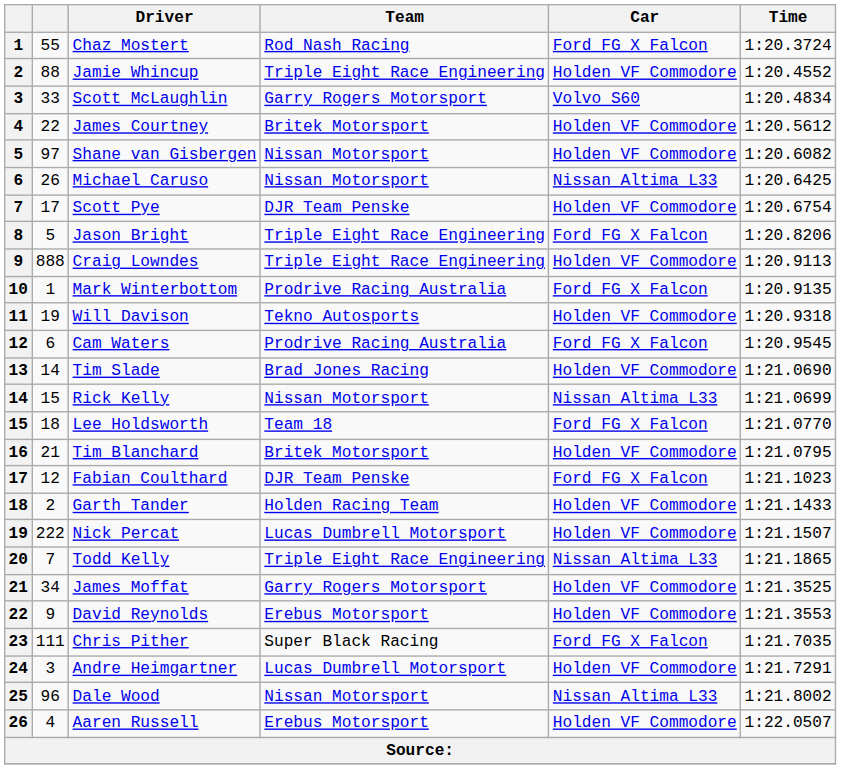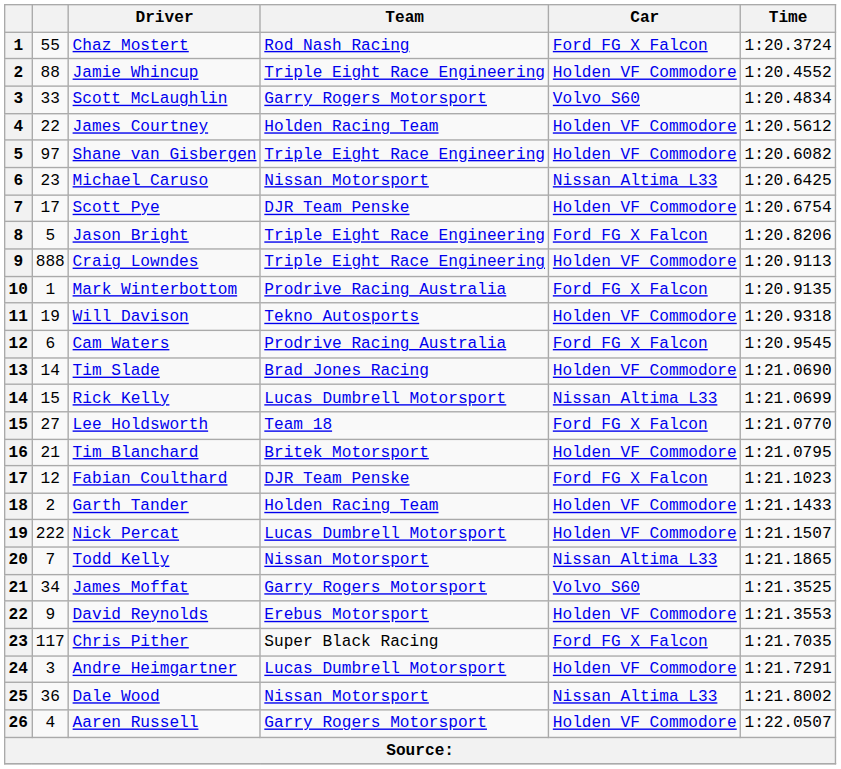 <table class="wikitable" style="font-size: 90%">
 <tr>
 <th></th>
 <th></th>
 <th>Driver</th>
 <th>Team</th>
 <th>Car</th>
 <th>Time</th>
 </tr>
 <tr>
 <th>1</th>
 <td align="center">55</td>
 <td> <a href='#'>Chaz Mostert</a></td>
 <td><a href='#'>Rod Nash Racing</a></td>
 <td><a href='#'>Ford FG X Falcon</a></td>
 <td>1:20.3724</td>
 </tr>
 <tr>
 <th>2</th>
 <td align="center">88</td>
 <td> <a href='#'>Jamie Whincup</a></td>
 <td><a href='#'>Triple Eight Race Engineering</a></td>
 <td><a href='#'>Holden VF Commodore</a></td>
 <td>1:20.4552</td>
 </tr>
 <tr>
 <th>3</th>
 <td align="center">33</td>
 <td> <a href='#'>Scott McLaughlin</a></td>
 <td><a href='#'>Garry Rogers Motorsport</a></td>
 <td><a href='#'>Volvo S60</a></td>
 <td>1:20.4834</td>
 </tr>
 <tr>
 <th>4</th>
 <td align="center">22</td>
 <td> <a href='#'>James Courtney</a></td>
-<td><a href='#'>Britek Motorsport</a></td>
+<td><a href='#'>Holden Racing Team</a></td>
 <td><a href='#'>Holden VF Commodore</a></td>
 <td>1:20.5612</td>
 </tr>
 <tr>
 <th>5</th>
 <td align="center">97</td>
 <td> <a href='#'>Shane van Gisbergen</a></td>
-<td><a href='#'>Nissan Motorsport</a></td>
+<td><a href='#'>Triple Eight Race Engineering</a></td>
 <td><a href='#'>Holden VF Commodore</a></td>
 <td>1:20.6082</td>
 </tr>
 <tr>
 <th>6</th>
-<td align="center">26</td>
+<td align="center">23</td>
 <td> <a href='#'>Michael Caruso</a></td>
 <td><a href='#'>Nissan Motorsport</a></td>
 <td><a href='#'>Nissan Altima L33</a></td>
 <td>1:20.6425</td>
 </tr>
 <tr>
 <th>7</th>
 <td align="center">17</td>
 <td> <a href='#'>Scott Pye</a></td>
 <td><a href='#'>DJR Team Penske</a></td>
 <td><a href='#'>Holden VF Commodore</a></td>
 <td>1:20.6754</td>
 </tr>
 <tr>
 <th>8</th>
 <td align="center">5</td>
 <td> <a href='#'>Jason Bright</a></td>
 <td><a href='#'>Triple Eight Race Engineering</a></td>
 <td><a href='#'>Ford FG X Falcon</a></td>
 <td>1:20.8206</td>
 </tr>
 <tr>
 <th>9</th>
 <td align="center">888</td>
 <td> <a href='#'>Craig Lowndes</a></td>
 <td><a href='#'>Triple Eight Race Engineering</a></td>
 <td><a href='#'>Holden VF Commodore</a></td>
 <td>1:20.9113</td>
 </tr>
 <tr>
 <th>10</th>
 <td align="center">1</td>
 <td> <a href='#'>Mark Winterbottom</a></td>
 <td><a href='#'>Prodrive Racing Australia</a></td>
 <td><a href='#'>Ford FG X Falcon</a></td>
 <td>1:20.9135</td>
 </tr>
 <tr>
 <th>11</th>
 <td align="center">19</td>
 <td> <a href='#'>Will Davison</a></td>
 <td><a href='#'>Tekno Autosports</a></td>
 <td><a href='#'>Holden VF Commodore</a></td>
 <td>1:20.9318</td>
 </tr>
 <tr>
 <th>12</th>
 <td align="center">6</td>
 <td> <a href='#'>Cam Waters</a></td>
 <td><a href='#'>Prodrive Racing Australia</a></td>
 <td><a href='#'>Ford FG X Falcon</a></td>
 <td>1:20.9545</td>
 </tr>
 <tr>
 <th>13</th>
 <td align="center">14</td>
 <td> <a href='#'>Tim Slade</a></td>
 <td><a href='#'>Brad Jones Racing</a></td>
 <td><a href='#'>Holden VF Commodore</a></td>
 <td>1:21.0690</td>
 </tr>
 <tr>
 <th>14</th>
 <td align="center">15</td>
 <td> <a href='#'>Rick Kelly</a></td>
-<td><a href='#'>Nissan Motorsport</a></td>
+<td><a href='#'>Lucas Dumbrell Motorsport</a></td>
 <td><a href='#'>Nissan Altima L33</a></td>
 <td>1:21.0699</td>
 </tr>
 <tr>
 <th>15</th>
-<td align="center">18</td>
+<td align="center">27</td>
 <td> <a href='#'>Lee Holdsworth</a></td>
 <td><a href='#'>Team 18</a></td>
 <td><a href='#'>Ford FG X Falcon</a></td>
 <td>1:21.0770</td>
 </tr>
 <tr>
 <th>16</th>
 <td align="center">21</td>
 <td> <a href='#'>Tim Blanchard</a></td>
 <td><a href='#'>Britek Motorsport</a></td>
 <td><a href='#'>Holden VF Commodore</a></td>
 <td>1:21.0795</td>
 </tr>
 <tr>
 <th>17</th>
 <td align="center">12</td>
 <td> <a href='#'>Fabian Coulthard</a></td>
 <td><a href='#'>DJR Team Penske</a></td>
 <td><a href='#'>Ford FG X Falcon</a></td>
 <td>1:21.1023</td>
 </tr>
 <tr>
 <th>18</th>
 <td align="center">2</td>
 <td> <a href='#'>Garth Tander</a></td>
 <td><a href='#'>Holden Racing Team</a></td>
 <td><a href='#'>Holden VF Commodore</a></td>
 <td>1:21.1433</td>
 </tr>
 <tr>
 <th>19</th>
 <td align="center">222</td>
 <td> <a href='#'>Nick Percat</a></td>
 <td><a href='#'>Lucas Dumbrell Motorsport</a></td>
 <td><a href='#'>Holden VF Commodore</a></td>
 <td>1:21.1507</td>
 </tr>
 <tr>
 <th>20</th>
 <td align="center">7</td>
 <td> <a href='#'>Todd Kelly</a></td>
-<td><a href='#'>Triple Eight Race Engineering</a></td>
+<td><a href='#'>Nissan Motorsport</a></td>
 <td><a href='#'>Nissan Altima L33</a></td>
 <td>1:21.1865</td>
 </tr>
 <tr>
 <th>21</th>
 <td align="center">34</td>
 <td> <a href='#'>James Moffat</a></td>
 <td><a href='#'>Garry Rogers Motorsport</a></td>
-<td><a href='#'>Holden VF Commodore</a></td>
+<td><a href='#'>Volvo S60</a></td>
 <td>1:21.3525</td>
 </tr>
 <tr>
 <th>22</th>
 <td align="center">9</td>
 <td> <a href='#'>David Reynolds</a></td>
 <td><a href='#'>Erebus Motorsport</a></td>
 <td><a href='#'>Holden VF Commodore</a></td>
 <td>1:21.3553</td>
 </tr>
 <tr>
 <th>23</th>
-<td align="center">111</td>
+<td align="center">117</td>
 <td> <a href='#'>Chris Pither</a></td>
 <td>Super Black Racing</td>
 <td><a href='#'>Ford FG X Falcon</a></td>
 <td>1:21.7035</td>
 </tr>
 <tr>
 <th>24</th>
 <td align="center">3</td>
 <td> <a href='#'>Andre Heimgartner</a></td>
 <td><a href='#'>Lucas Dumbrell Motorsport</a></td>
 <td><a href='#'>Holden VF Commodore</a></td>
 <td>1:21.7291</td>
 </tr>
 <tr>
 <th>25</th>
-<td align="center">96</td>
+<td align="center">36</td>
 <td> <a href='#'>Dale Wood</a></td>
 <td><a href='#'>Nissan Motorsport</a></td>
 <td><a href='#'>Nissan Altima L33</a></td>
 <td>1:21.8002</td>
 </tr>
 <tr>
 <th>26</th>
 <td align="center">4</td>
 <td> <a href='#'>Aaren Russell</a></td>
-<td><a href='#'>Erebus Motorsport</a></td>
+<td><a href='#'>Garry Rogers Motorsport</a></td>
 <td><a href='#'>Holden VF Commodore</a></td>
 <td>1:22.0507</td>
 </tr>
 <tr>
 <th colspan="6">Source:</th>
 </tr>
 <tr>
 </tr>
 </table>
